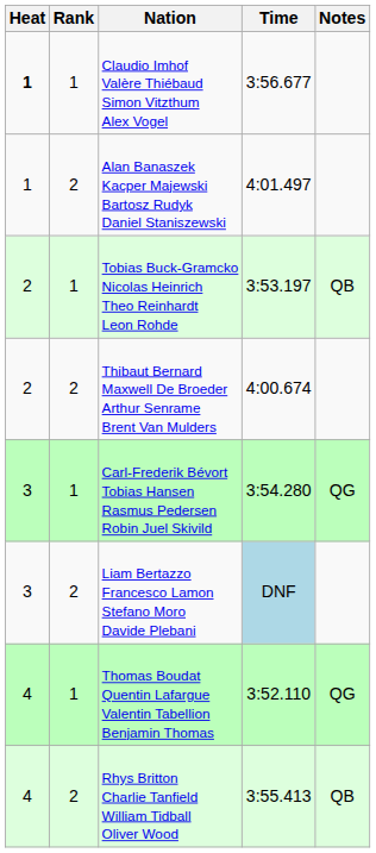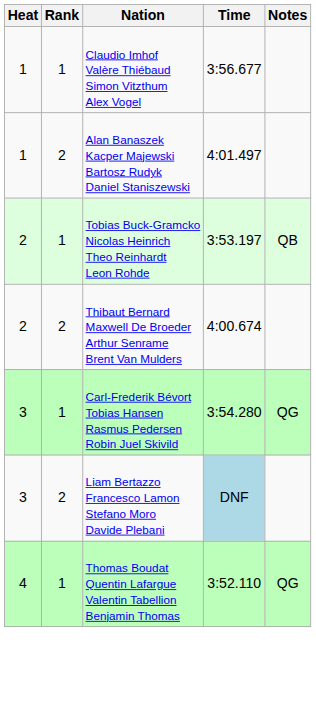 <table class="wikitable sortable" style="text-align:center">
 <tr>
 <th>Heat</th>
 <th>Rank</th>
 <th>Nation</th>
 <th>Time</th>
 <th>Notes</th>
 </tr>
 <tr>
-<td><strong>1</strong></td>
+<td>1</td>
 <td>1</td>
 <td align=left><br><small><a href='#'>Claudio Imhof</a><br><a href='#'>Valère Thiébaud</a><br><a href='#'>Simon Vitzthum</a><br><a href='#'>Alex Vogel</a></small></td>
 <td>3:56.677</td>
 <td></td>
 </tr>
 <tr>
 <td>1</td>
 <td>2</td>
 <td align=left><br><small><a href='#'>Alan Banaszek</a><br><a href='#'>Kacper Majewski</a><br><a href='#'>Bartosz Rudyk</a><br><a href='#'>Daniel Staniszewski</a></small></td>
 <td>4:01.497</td>
 <td></td>
 </tr>
 <tr bgcolor=ddffdd>
 <td>2</td>
 <td>1</td>
 <td align=left><br><small><a href='#'>Tobias Buck-Gramcko</a><br><a href='#'>Nicolas Heinrich</a><br><a href='#'>Theo Reinhardt</a><br><a href='#'>Leon Rohde</a></small></td>
 <td>3:53.197</td>
 <td>QB</td>
 </tr>
 <tr>
 <td>2</td>
 <td>2</td>
 <td align=left><br><small><a href='#'>Thibaut Bernard</a><br><a href='#'>Maxwell De Broeder</a><br><a href='#'>Arthur Senrame</a><br><a href='#'>Brent Van Mulders</a></small></td>
 <td>4:00.674</td>
 <td></td>
 </tr>
 <tr bgcolor=bbffbb>
 <td>3</td>
 <td>1</td>
 <td align=left><br><small><a href='#'>Carl-Frederik Bévort</a><br><a href='#'>Tobias Hansen</a><br><a href='#'>Rasmus Pedersen</a><br><a href='#'>Robin Juel Skivild</a></small></td>
 <td>3:54.280</td>
 <td>QG</td>
 </tr>
 <tr>
 <td>3</td>
 <td>2</td>
 <td align=left><br><small><a href='#'>Liam Bertazzo</a><br><a href='#'>Francesco Lamon</a><br><a href='#'>Stefano Moro</a><br><a href='#'>Davide Plebani</a></small></td>
 <td style="background: lightblue;">DNF</td>
 <td></td>
 </tr>
 <tr bgcolor=bbffbb>
 <td>4</td>
 <td>1</td>
 <td align=left><br><small><a href='#'>Thomas Boudat</a><br><a href='#'>Quentin Lafargue</a><br><a href='#'>Valentin Tabellion</a><br><a href='#'>Benjamin Thomas</a></small></td>
 <td>3:52.110</td>
 <td>QG</td>
 </tr>
-<tr bgcolor=ddffdd>
-<td>4</td>
-<td>2</td>
-<td align=left><br><small><a href='#'>Rhys Britton</a><br><a href='#'>Charlie Tanfield</a><br><a href='#'>William Tidball</a><br><a href='#'>Oliver Wood</a></small></td>
-<td>3:55.413</td>
-<td>QB</td>
-</tr>
 </table>
